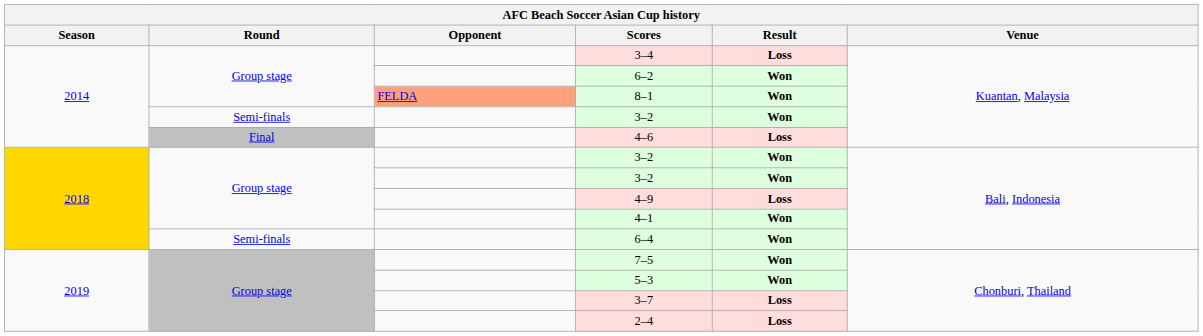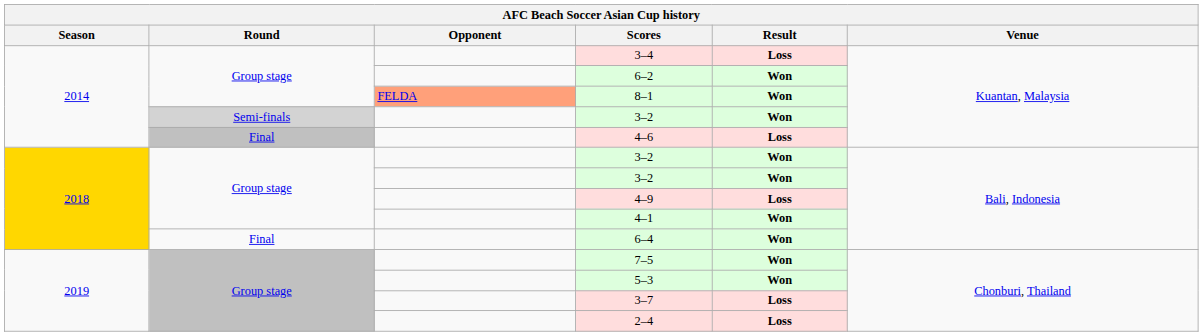 <table class="wikitable collapsible collapsed" style="text-align:center; font-size:90%; width:70%;">
 <tr>
 <th colspan="6">AFC Beach Soccer Asian Cup history</th>
 </tr>
 <tr>
 <th>Season</th>
 <th>Round</th>
 <th>Opponent</th>
 <th>Scores</th>
 <th>Result</th>
 <th>Venue</th>
 </tr>
 <tr>
 <td rowspan=5><a href='#'>2014</a></td>
 <td rowspan=3><a href='#'>Group stage</a></td>
 <td style="text-align:left"></td>
 <td style="background:#fdd;">3–4</td>
 <td style="background:#fdd;"><strong>Loss</strong></td>
 <td rowspan=5> <a href='#'>Kuantan</a>, <a href='#'>Malaysia</a></td>
 </tr>
 <tr>
 <td style="text-align:left"></td>
 <td style="background:#dfd;">6–2</td>
 <td style="background:#dfd;"><strong>Won</strong></td>
 </tr>
 <tr>
 <td style="background: lightsalmon; text-align:left"> <a href='#'>FELDA</a></td>
 <td style="background:#dfd;">8–1</td>
 <td style="background:#dfd;"><strong>Won</strong></td>
 </tr>
 <tr>
-<td><a href='#'>Semi-finals</a></td>
+<td style="background: lightgrey;"><a href='#'>Semi-finals</a></td>
 <td style="text-align:left"></td>
 <td style="background:#dfd;">3–2</td>
 <td style="background:#dfd;"><strong>Won</strong></td>
 </tr>
 <tr>
 <td style="background:silver;"><a href='#'>Final</a></td>
 <td style="text-align:left"></td>
 <td style="background:#fdd;">4–6</td>
 <td style="background:#fdd;"><strong>Loss</strong></td>
 </tr>
 <tr>
 <td rowspan=5 style="background-color:Gold;"><a href='#'>2018</a></td>
 <td rowspan=4><a href='#'>Group stage</a></td>
 <td style="text-align:left"></td>
 <td style="background:#dfd;">3–2</td>
 <td style="background:#dfd;"><strong>Won</strong></td>
 <td rowspan=5> <a href='#'>Bali</a>, <a href='#'>Indonesia</a></td>
 </tr>
 <tr>
 <td style="text-align:left"></td>
 <td style="background:#dfd;">3–2</td>
 <td style="background:#dfd;"><strong>Won</strong></td>
 </tr>
 <tr>
 <td style="text-align:left"></td>
 <td style="background:#fdd;">4–9</td>
 <td style="background:#fdd;"><strong>Loss</strong></td>
 </tr>
 <tr>
 <td style="text-align:left"></td>
 <td style="background:#dfd;">4–1</td>
 <td style="background:#dfd;"><strong>Won</strong></td>
 </tr>
 <tr>
-<td><a href='#'>Semi-finals</a></td>
+<td><a href='#'>Final</a></td>
 <td style="text-align:left"></td>
 <td style="background:#dfd;">6–4</td>
 <td style="background:#dfd;"><strong>Won</strong></td>
 </tr>
 <tr>
 <td rowspan=5><a href='#'>2019</a></td>
 <td rowspan=4 style="background:silver;"><a href='#'>Group stage</a></td>
 <td style="text-align:left"></td>
 <td style="background:#dfd;">7–5</td>
 <td style="background:#dfd;"><strong>Won</strong></td>
 <td rowspan=5> <a href='#'>Chonburi</a>, <a href='#'>Thailand</a></td>
 </tr>
 <tr>
 <td style="text-align:left"></td>
 <td style="background:#dfd;">5–3</td>
 <td style="background:#dfd;"><strong>Won</strong></td>
 </tr>
 <tr>
 <td style="text-align:left"></td>
 <td style="background:#fdd;">3–7</td>
 <td style="background:#fdd;"><strong>Loss</strong></td>
 </tr>
 <tr>
 <td style="text-align:left"></td>
 <td style="background:#fdd;">2–4</td>
 <td style="background:#fdd;"><strong>Loss</strong></td>
 </tr>
 </table>
